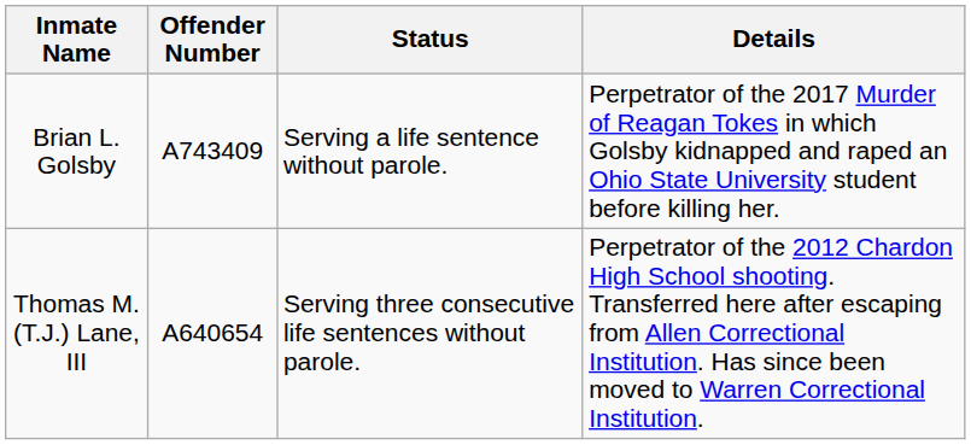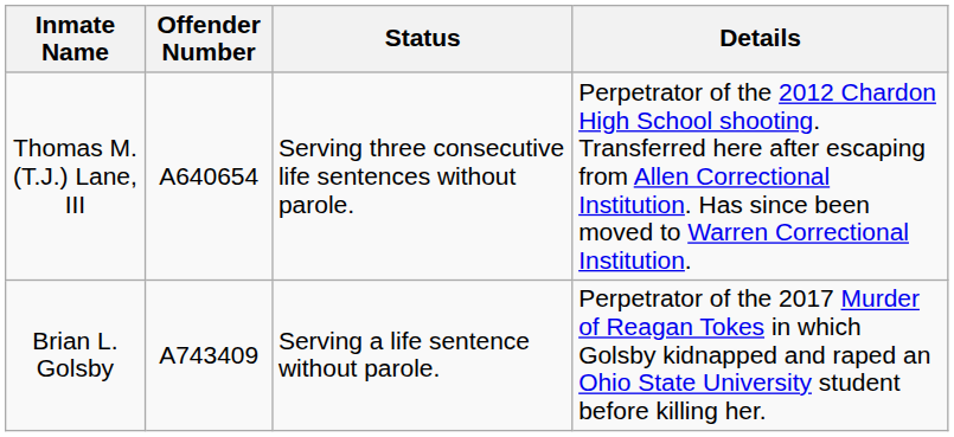 <table class="wikitable sortable">
 <tr>
 <th width=13%>Inmate Name</th>
 <th width=10%>Offender Number</th>
 <th width=28%>Status</th>
 <th width=35%>Details</th>
 </tr>
 <tr>
+<td style="text-align:center;">Thomas M. (T.J.) Lane, III</td>
+<td style="text-align:center;">A640654</td>
+<td>Serving three consecutive life sentences without parole.</td>
+<td>Perpetrator of the <a href='#'>2012 Chardon High School shooting</a>. Transferred here after escaping from <a href='#'>Allen Correctional Institution</a>. Has since been moved to <a href='#'>Warren Correctional Institution</a>.</td>
+</tr>
+<tr>
 <td style="text-align:center;">Brian L. Golsby</td>
 <td style="text-align:center;">A743409</td>
 <td>Serving a life sentence without parole.</td>
 <td>Perpetrator of the 2017 <a href='#'>Murder of Reagan Tokes</a> in which Golsby kidnapped and raped an <a href='#'>Ohio State University</a> student before killing her.</td>
 </tr>
-<tr>
-<td style="text-align:center;">Thomas M. (T.J.) Lane, III</td>
-<td style="text-align:center;">A640654</td>
-<td>Serving three consecutive life sentences without parole.</td>
-<td>Perpetrator of the <a href='#'>2012 Chardon High School shooting</a>. Transferred here after escaping from <a href='#'>Allen Correctional Institution</a>. Has since been moved to <a href='#'>Warren Correctional Institution</a>.</td>
-</tr>
 </table>
